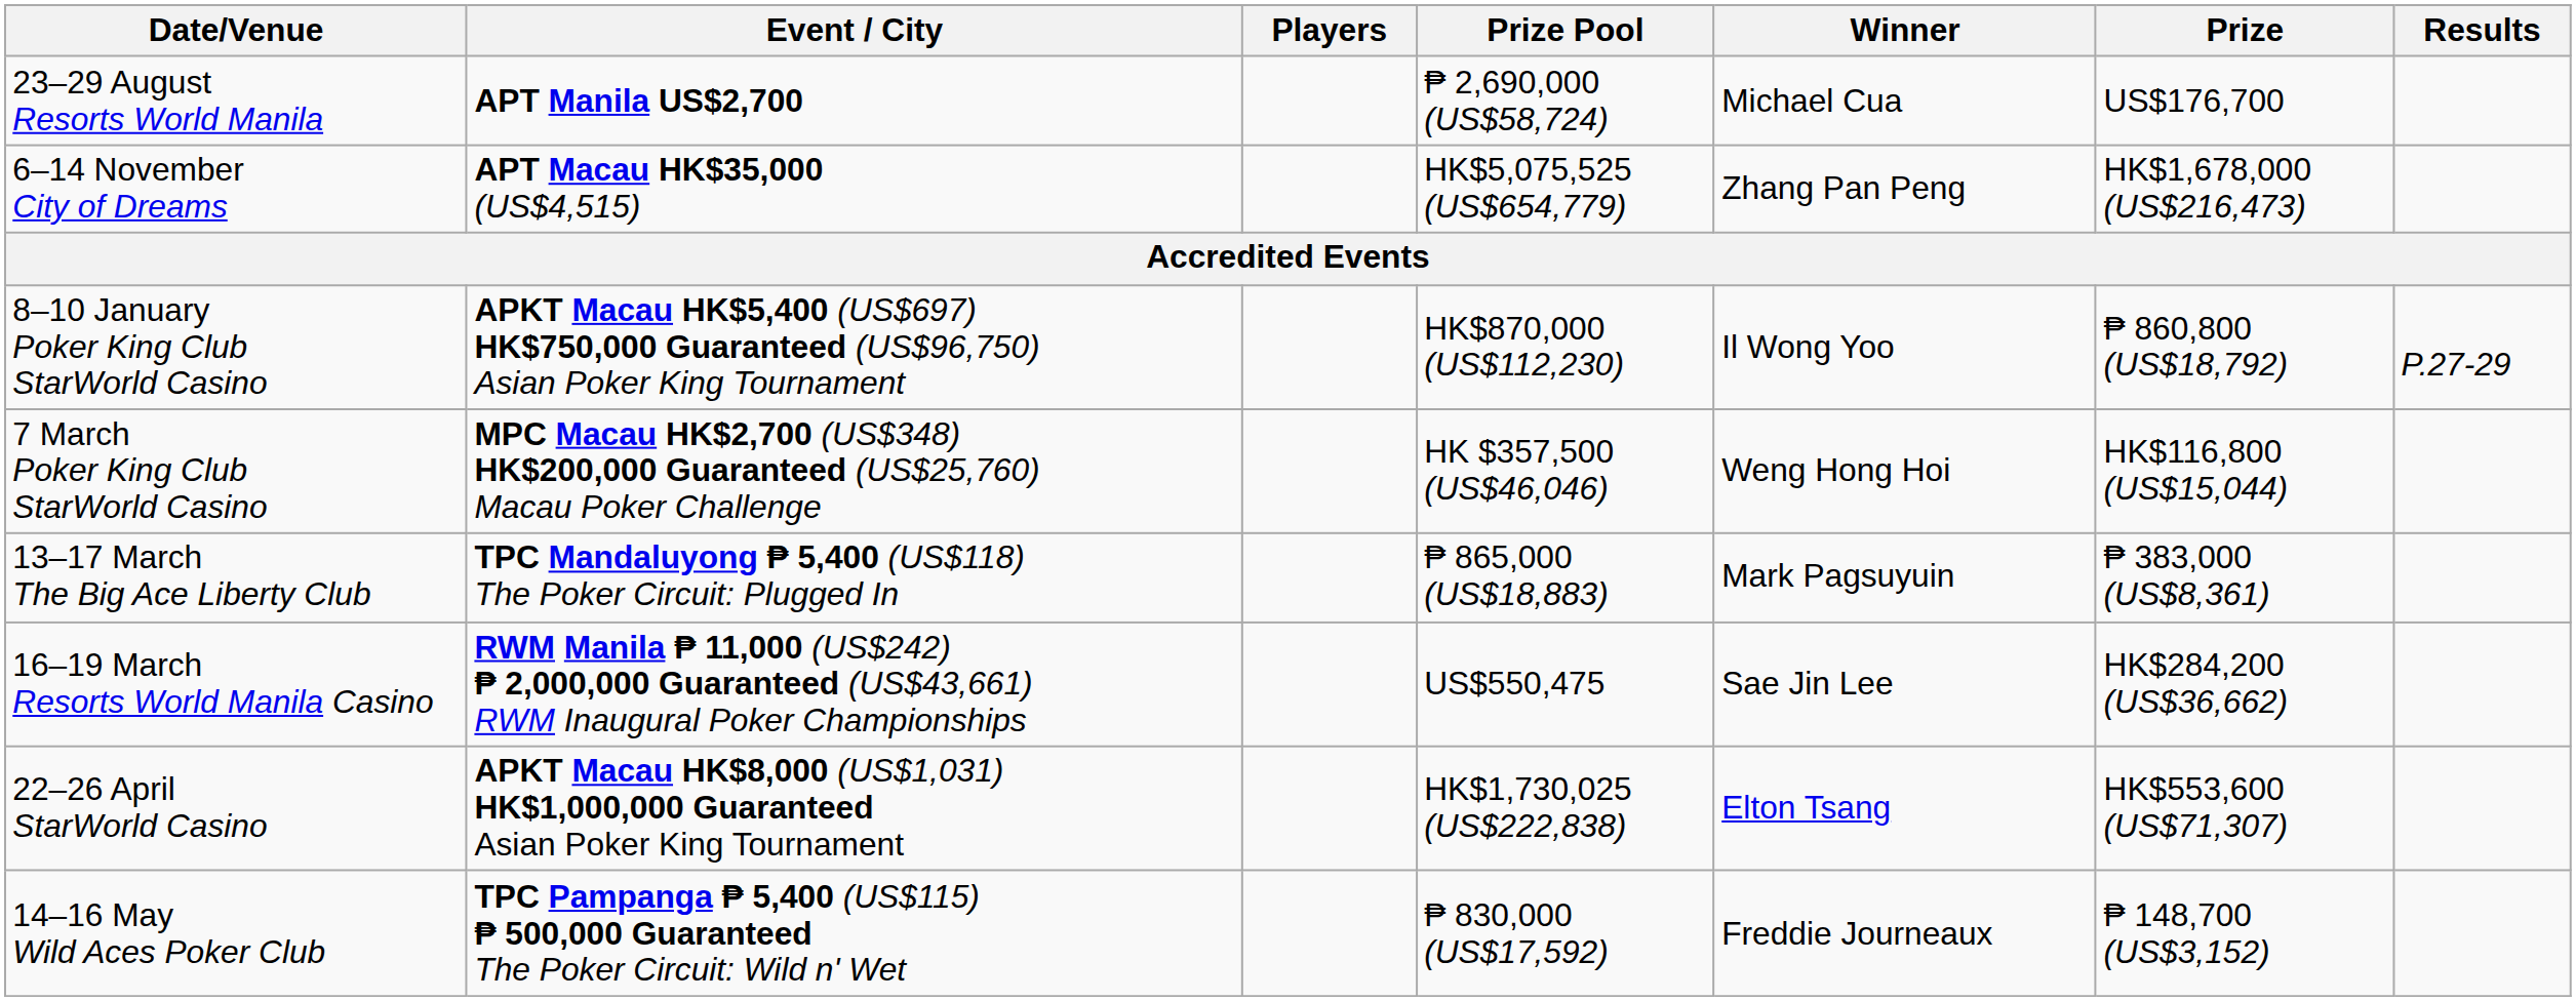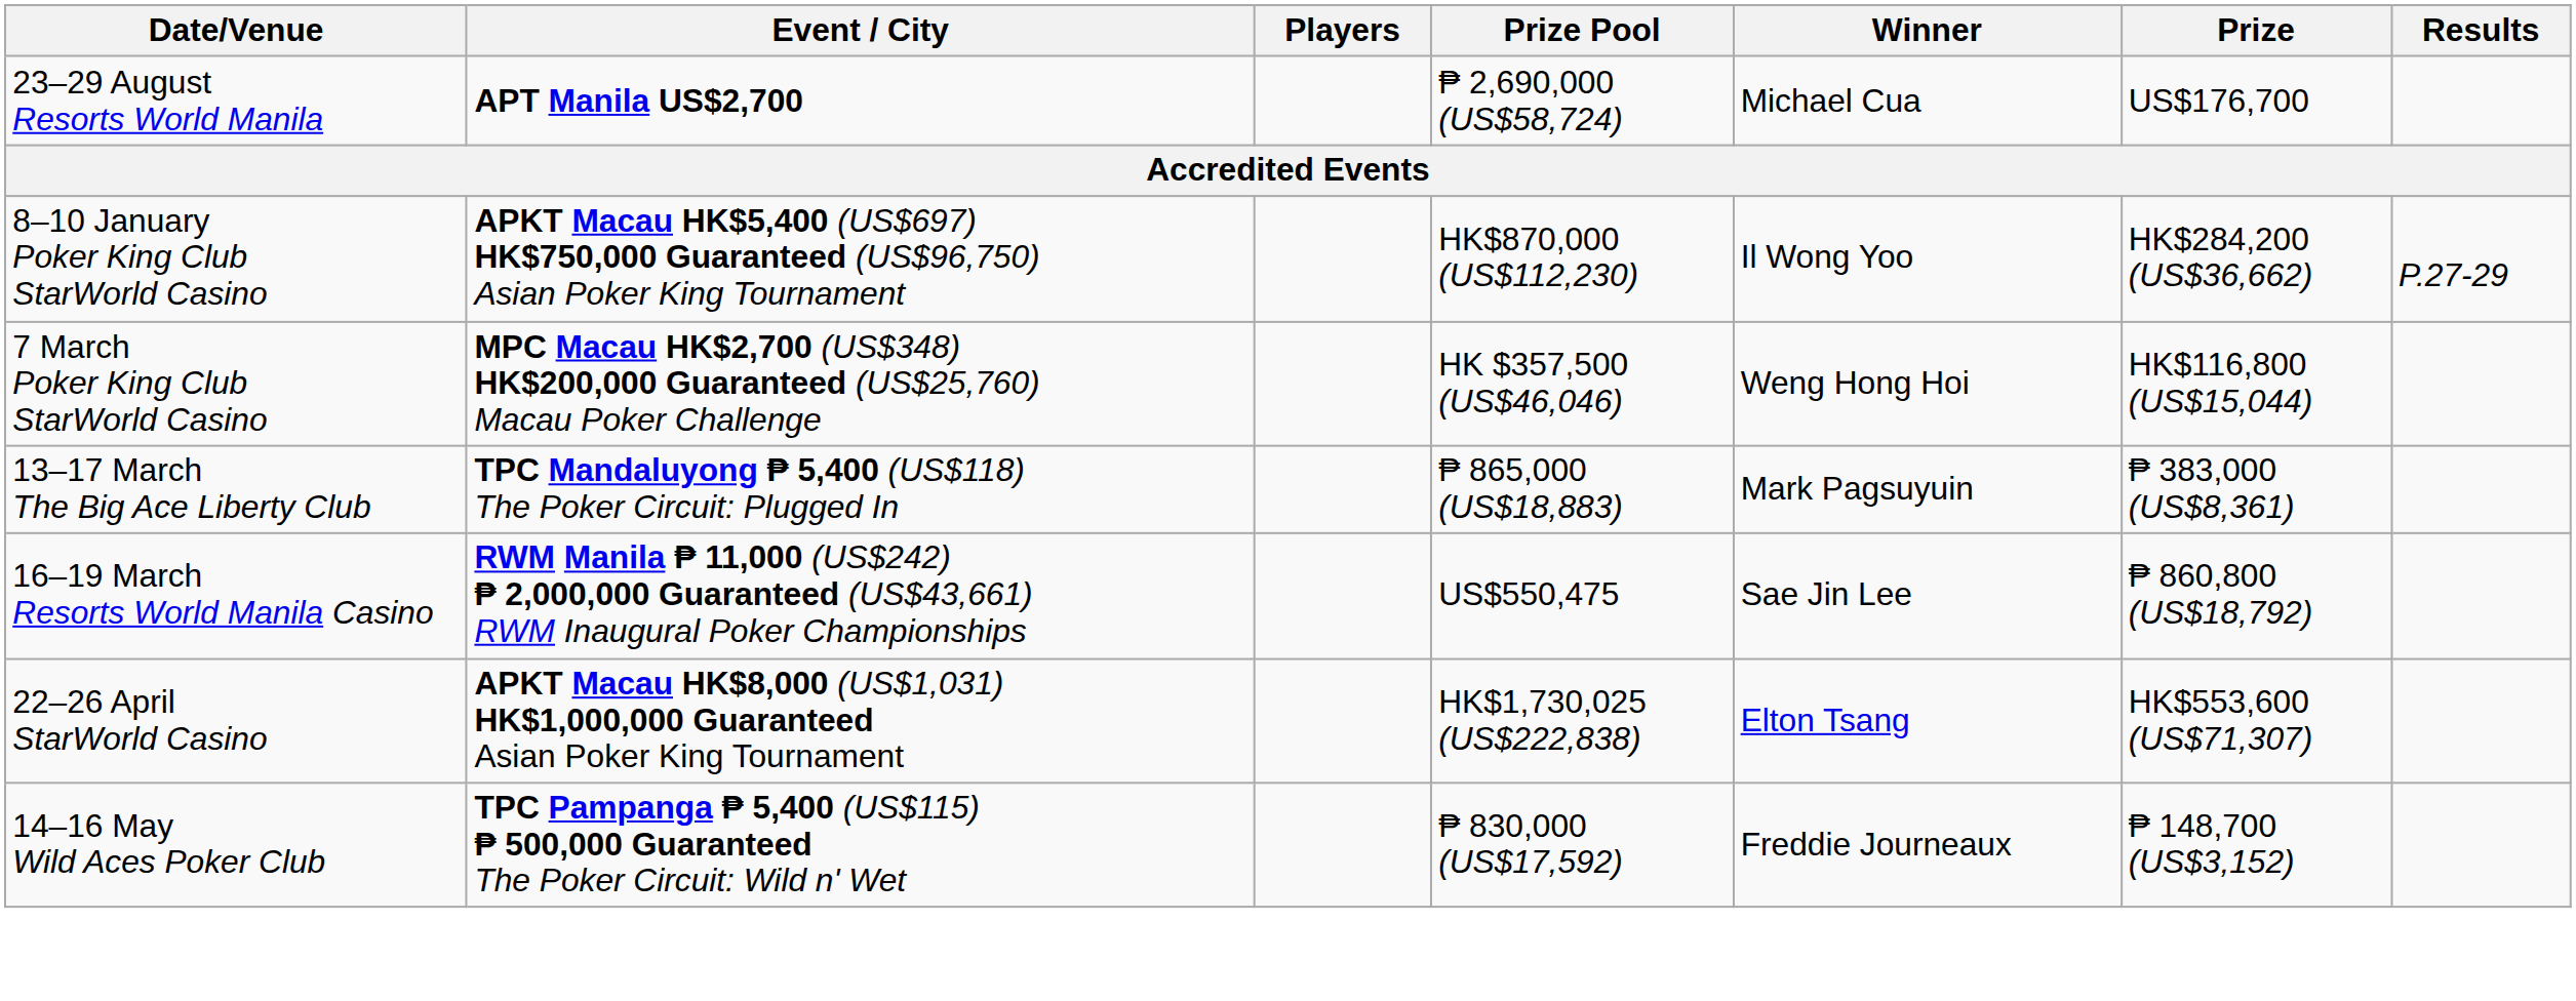 <table class="wikitable" width="100%">
 <tr>
 <th width="18%">Date/Venue</th>
 <th !width="16%">Event / City</th>
 <th !width="11%">Players</th>
 <th !width="12%">Prize Pool</th>
 <th !width="18%">Winner</th>
 <th !width="12%">Prize</th>
 <th !width="13%">Results</th>
 </tr>
 <tr>
 <td>23–29 August<br><em><a href='#'>Resorts World Manila</a></em></td>
 <td> <strong>APT <a href='#'>Manila</a> US$2,700</strong></td>
 <td></td>
 <td>₱ 2,690,000<br><em>(US$58,724)</em></td>
 <td> Michael Cua</td>
 <td>US$176,700</td>
 <td></td>
 </tr>
 <tr>
-<td>6–14 November<br><em><a href='#'>City of Dreams</a></em></td>
-<td> <strong>APT <a href='#'>Macau</a> HK$35,000</strong><br><em>(US$4,515)</em></td>
-<td></td>
-<td>HK$5,075,525<br><em>(US$654,779)</em></td>
-<td> Zhang Pan Peng</td>
-<td>HK$1,678,000<br><em>(US$216,473)</em></td>
-<td></td>
-</tr>
-<tr>
 <th colspan="7">Accredited Events</th>
 </tr>
 <tr>
 <td>8–10 January<br><em>Poker King Club<br>StarWorld Casino</em></td>
 <td> <strong>APKT <a href='#'>Macau</a> HK$5,400</strong> <em>(US$697)</em><br><strong>HK$750,000 Guaranteed</strong> <em>(US$96,750)</em><br><em>Asian Poker King Tournament</em></td>
 <td></td>
 <td>HK$870,000<br><em>(US$112,230)</em></td>
 <td> Il Wong Yoo</td>
-<td>₱ 860,800<br><em>(US$18,792)</em></td>
+<td>HK$284,200<br><em>(US$36,662)</em></td>
 <td><br><em>P.27-29</em></td>
 </tr>
 <tr>
 <td>7 March<br><em>Poker King Club<br>StarWorld Casino</em></td>
 <td> <strong>MPC <a href='#'>Macau</a> HK$2,700</strong> <em>(US$348)</em><br><strong>HK$200,000 Guaranteed</strong> <em>(US$25,760)</em><br><em>Macau Poker Challenge</em></td>
 <td></td>
 <td>HK $357,500<br><em>(US$46,046)</em></td>
 <td> Weng Hong Hoi</td>
 <td>HK$116,800<br><em>(US$15,044)</em></td>
 <td></td>
 </tr>
 <tr>
 <td>13–17 March<br><em>The Big Ace Liberty Club</em></td>
 <td> <strong>TPC <a href='#'>Mandaluyong</a> ₱ 5,400</strong> <em>(US$118)</em><br><em>The Poker Circuit: Plugged In</em></td>
 <td></td>
 <td>₱ 865,000<br><em>(US$18,883)</em></td>
 <td> Mark Pagsuyuin</td>
 <td>₱ 383,000<br><em>(US$8,361)</em></td>
 <td></td>
 </tr>
 <tr>
 <td>16–19 March<br><em><a href='#'>Resorts World Manila</a> Casino</em></td>
 <td> <strong><a href='#'>RWM</a> <a href='#'>Manila</a> ₱ 11,000</strong> <em>(US$242)</em><br><strong>₱ 2,000,000 Guaranteed</strong> <em>(US$43,661)</em><br><em><a href='#'>RWM</a> Inaugural Poker Championships</em></td>
 <td></td>
 <td>US$550,475</td>
 <td> Sae Jin Lee</td>
-<td>HK$284,200<br><em>(US$36,662)</em></td>
+<td>₱ 860,800<br><em>(US$18,792)</em></td>
 <td></td>
 </tr>
 <tr>
 <td>22–26 April<br><em>StarWorld Casino</em></td>
 <td> <strong>APKT <a href='#'>Macau</a> HK$8,000</strong> <em>(US$1,031)</em><br><strong>HK$1,000,000 Guaranteed</strong><br>Asian Poker King Tournament</td>
 <td></td>
 <td>HK$1,730,025<br><em>(US$222,838)</em></td>
 <td> <a href='#'>Elton Tsang</a></td>
 <td>HK$553,600<br><em>(US$71,307)</em></td>
 <td></td>
 </tr>
 <tr>
 <td>14–16 May<br><em>Wild Aces Poker Club</em></td>
 <td> <strong>TPC <a href='#'>Pampanga</a> ₱ 5,400</strong> <em>(US$115)</em><br><strong>₱ 500,000 Guaranteed</strong><br><em>The Poker Circuit: Wild n' Wet</em></td>
 <td></td>
 <td>₱ 830,000<br><em>(US$17,592)</em></td>
 <td> Freddie Journeaux</td>
 <td>₱ 148,700<br><em>(US$3,152)</em></td>
 <td></td>
 </tr>
 </table>
